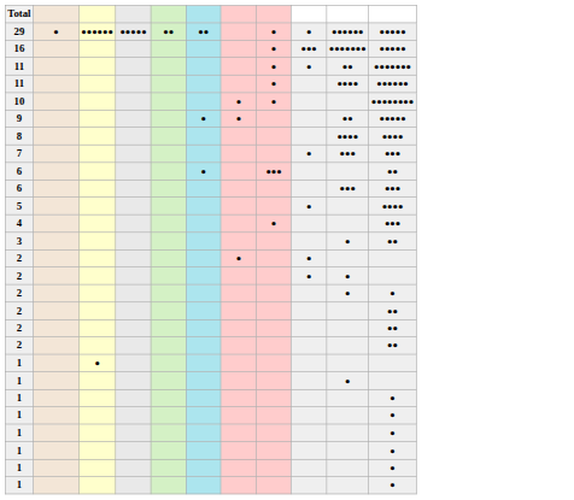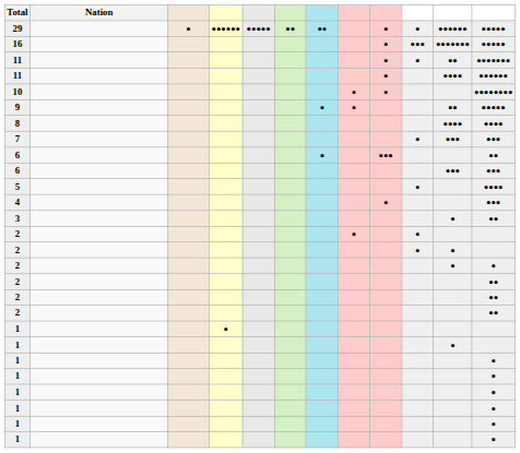 <table class="sortable wikitable" style="font-size:90%">
 <tr>
 <th width="30">Total</th>
+<th width="200">Nation</th>
 <th width="55" style="background:#F3E6D7;"></th>
 <th width="41" style="background:#ffc;"></th>
 <th width="41" style="background:#E9E9E9;"></th>
 <th width="41" style="background:#D4F1C5;"></th>
 <th width="41" style="background:#ACE5EE;"></th>
 <th width="41" style="background:#ffcccc;"></th>
 <th width="41" style="background:#ffcccc;"></th>
 <th width="41" style="background:#fff;"></th>
 <th width="41" style="background:#fff;"></th>
 <th width="41" style="background:#fff;"></th>
 </tr>
 <tr align="center">
 <td style="background:#efefef;"><strong>29</strong></td>
+<td align="left"></td>
 <td style="background:#F3E6D7;"> <small>●</small></td>
 <td style="background:#ffc;"> <small>●●●●●●</small></td>
 <td style="background:#E9E9E9;"> <small>●●●●●</small></td>
 <td style="background:#D4F1C5;"> <small>●●</small></td>
 <td style="background:#ACE5EE;"> <small>●●</small></td>
 <td style="background:#ffcccc;"> <small> </small></td>
 <td style="background:#ffcccc;"> <small>●</small></td>
 <td style="background:#efefef;"> <small>●</small></td>
 <td style="background:#efefef;"> <small>●●●●●●</small></td>
 <td style="background:#efefef;"> <small>●●●●●</small></td>
 </tr>
 <tr align="center">
 <td style="background:#efefef;"><strong>16</strong></td>
+<td align="left"></td>
 <td style="background:#F3E6D7;"> <small> </small></td>
 <td style="background:#ffc;"> <small> </small></td>
 <td style="background:#E9E9E9;"> <small> </small></td>
 <td style="background:#D4F1C5;"> <small> </small></td>
 <td style="background:#ACE5EE;"> <small> </small></td>
 <td style="background:#ffcccc;"> <small> </small></td>
 <td style="background:#ffcccc;"> <small>●</small></td>
 <td style="background:#efefef;"> <small>●●●</small></td>
 <td style="background:#efefef;"><small>●●●●●●●</small></td>
 <td style="background:#efefef;"> <small>●●●●●</small></td>
 </tr>
 <tr align="center">
 <td style="background:#efefef;"><strong>11</strong></td>
+<td align="left"></td>
 <td style="background:#F3E6D7;"> <small> </small></td>
 <td style="background:#ffc;"> <small> </small></td>
 <td style="background:#E9E9E9;"> <small> </small></td>
 <td style="background:#D4F1C5;"> <small> </small></td>
 <td style="background:#ACE5EE;"> <small></small></td>
 <td style="background:#ffcccc;"> <small> </small></td>
 <td style="background:#ffcccc;"> <small>●</small></td>
 <td style="background:#efefef;"> <small>●</small></td>
 <td style="background:#efefef;"><small>●●</small></td>
 <td style="background:#efefef;"> <small>●●●●●●●</small></td>
 </tr>
 <tr align="center">
 <td style="background:#efefef;"><strong>11</strong></td>
+<td align="left"></td>
 <td style="background:#F3E6D7;"> <small> </small></td>
 <td style="background:#ffc;"> <small> </small></td>
 <td style="background:#E9E9E9;"> <small> </small></td>
 <td style="background:#D4F1C5;"> <small> </small></td>
 <td style="background:#ACE5EE;"> <small> </small></td>
 <td style="background:#ffcccc;"> <small> </small></td>
 <td style="background:#ffcccc;"> <small>●</small></td>
 <td style="background:#efefef;"> <small> </small></td>
 <td style="background:#efefef;"><small>●●●●</small></td>
 <td style="background:#efefef;"> <small>●●●●●●</small></td>
 </tr>
 <tr align="center">
 <td style="background:#efefef;"><strong>10</strong></td>
+<td align="left"></td>
 <td style="background:#F3E6D7;"> <small> </small></td>
 <td style="background:#ffc;"> <small> </small></td>
 <td style="background:#E9E9E9;"> <small> </small></td>
 <td style="background:#D4F1C5;"> <small> </small></td>
 <td style="background:#ACE5EE;"> <small> </small></td>
 <td style="background:#ffcccc;"> <small>●</small></td>
 <td style="background:#ffcccc;"> <small>●</small></td>
 <td style="background:#efefef;"> <small> </small></td>
 <td style="background:#efefef;"> <small> </small></td>
 <td style="background:#efefef;"> <small>●●●●●●●●</small></td>
 </tr>
 <tr align="center">
 <td style="background:#efefef;"><strong>9</strong></td>
+<td align="left"></td>
 <td style="background:#F3E6D7;"> <small> </small></td>
 <td style="background:#ffc;"> <small> </small></td>
 <td style="background:#E9E9E9;"> <small> </small></td>
 <td style="background:#D4F1C5;"> <small> </small></td>
 <td style="background:#ACE5EE;"> <small>●</small></td>
 <td style="background:#ffcccc;"> <small>●</small></td>
 <td style="background:#ffcccc;"> <small> </small></td>
 <td style="background:#efefef;"> <small> </small></td>
 <td style="background:#efefef;"> <small>●●</small></td>
 <td style="background:#efefef;"> <small>●●●●●</small></td>
 </tr>
 <tr align="center">
 <td style="background:#efefef;"><strong>8</strong></td>
+<td align="left"></td>
 <td style="background:#F3E6D7;"> <small> </small></td>
 <td style="background:#ffc;"> <small> </small></td>
 <td style="background:#E9E9E9;"> <small> </small></td>
 <td style="background:#D4F1C5;"> <small> </small></td>
 <td style="background:#ACE5EE;"> <small></small></td>
 <td style="background:#ffcccc;"> <small> </small></td>
 <td style="background:#ffcccc;"> <small> </small></td>
 <td style="background:#efefef;"> <small> </small></td>
 <td style="background:#efefef;"><small>●●●●</small></td>
 <td style="background:#efefef;"><small>●●●●</small></td>
 </tr>
 <tr align="center">
 <td style="background:#efefef;"><strong>7</strong></td>
+<td align="left"></td>
 <td style="background:#F3E6D7;"> <small> </small></td>
 <td style="background:#ffc;"> <small> </small></td>
 <td style="background:#E9E9E9;"> <small> </small></td>
 <td style="background:#D4F1C5;"> <small> </small></td>
 <td style="background:#ACE5EE;"> <small></small></td>
 <td style="background:#ffcccc;"> <small> </small></td>
 <td style="background:#ffcccc;"> <small> </small></td>
 <td style="background:#efefef;"> <small>●</small></td>
 <td style="background:#efefef;"><small>●●●</small></td>
 <td style="background:#efefef;"><small>●●●</small></td>
 </tr>
 <tr align="center">
 <td style="background:#efefef;"><strong>6</strong></td>
+<td align="left"></td>
 <td style="background:#F3E6D7;"> <small> </small></td>
 <td style="background:#ffc;"> <small> </small></td>
 <td style="background:#E9E9E9;"> <small> </small></td>
 <td style="background:#D4F1C5;"> <small> </small></td>
 <td style="background:#ACE5EE;"> <small>●</small></td>
 <td style="background:#ffcccc;"> <small> </small></td>
 <td style="background:#ffcccc;"> <small>●●●</small></td>
 <td style="background:#efefef;"> <small> </small></td>
 <td style="background:#efefef;"><small> </small></td>
 <td style="background:#efefef;"><small>●●</small></td>
 </tr>
 <tr align="center">
 <td style="background:#efefef;"><strong>6</strong></td>
+<td align="left"></td>
 <td style="background:#F3E6D7;"> <small> </small></td>
 <td style="background:#ffc;"> <small> </small></td>
 <td style="background:#E9E9E9;"> <small> </small></td>
 <td style="background:#D4F1C5;"> <small> </small></td>
 <td style="background:#ACE5EE;"> <small></small></td>
 <td style="background:#ffcccc;"> <small> </small></td>
 <td style="background:#ffcccc;"> <small> </small></td>
 <td style="background:#efefef;"> <small> </small></td>
 <td style="background:#efefef;"><small>●●●</small></td>
 <td style="background:#efefef;"> <small>●●●</small></td>
 </tr>
 <tr align="center">
 <td style="background:#efefef;"><strong>5</strong></td>
+<td align="left"></td>
 <td style="background:#F3E6D7;"> <small> </small></td>
 <td style="background:#ffc;"> <small> </small></td>
 <td style="background:#E9E9E9;"> <small> </small></td>
 <td style="background:#D4F1C5;"> <small> </small></td>
 <td style="background:#ACE5EE;"> <small></small></td>
 <td style="background:#ffcccc;"> <small> </small></td>
 <td style="background:#ffcccc;"> <small> </small></td>
 <td style="background:#efefef;"> <small>●</small></td>
 <td style="background:#efefef;"><small></small></td>
 <td style="background:#efefef;"><small>●●●●</small></td>
 </tr>
 <tr align="center">
 <td style="background:#efefef;"><strong>4</strong></td>
+<td align="left"></td>
 <td style="background:#F3E6D7;"> <small> </small></td>
 <td style="background:#ffc;"> <small> </small></td>
 <td style="background:#E9E9E9;"> <small> </small></td>
 <td style="background:#D4F1C5;"> <small> </small></td>
 <td style="background:#ACE5EE;"> <small></small></td>
 <td style="background:#ffcccc;"> <small> </small></td>
 <td style="background:#ffcccc;"> <small>●</small></td>
 <td style="background:#efefef;"> <small> </small></td>
 <td style="background:#efefef;"><small></small></td>
 <td style="background:#efefef;"><small>●●●</small></td>
 </tr>
 <tr align="center">
 <td style="background:#efefef;"><strong>3</strong></td>
+<td align="left"></td>
 <td style="background:#F3E6D7;"> <small> </small></td>
 <td style="background:#ffc;"> <small> </small></td>
 <td style="background:#E9E9E9;"> <small> </small></td>
 <td style="background:#D4F1C5;"> <small> </small></td>
 <td style="background:#ACE5EE;"> <small></small></td>
 <td style="background:#ffcccc;"> <small> </small></td>
 <td style="background:#ffcccc;"> <small> </small></td>
 <td style="background:#efefef;"> <small> </small></td>
 <td style="background:#efefef;"><small>●</small></td>
 <td style="background:#efefef;"><small>●●</small></td>
 </tr>
 <tr align="center">
 <td style="background:#efefef;"><strong>2</strong></td>
+<td align="left"></td>
 <td style="background:#F3E6D7;"> <small> </small></td>
 <td style="background:#ffc;"> <small> </small></td>
 <td style="background:#E9E9E9;"> <small> </small></td>
 <td style="background:#D4F1C5;"> <small> </small></td>
 <td style="background:#ACE5EE;"> <small></small></td>
 <td style="background:#ffcccc;"> <small>●</small></td>
 <td style="background:#ffcccc;"> <small> </small></td>
 <td style="background:#efefef;"> <small>●</small></td>
 <td style="background:#efefef;"><small></small></td>
 <td style="background:#efefef;"><small></small></td>
 </tr>
 <tr align="center">
 <td style="background:#efefef;"><strong>2</strong></td>
+<td align="left"></td>
 <td style="background:#F3E6D7;"> <small> </small></td>
 <td style="background:#ffc;"> <small> </small></td>
 <td style="background:#E9E9E9;"> <small> </small></td>
 <td style="background:#D4F1C5;"> <small> </small></td>
 <td style="background:#ACE5EE;"> <small></small></td>
 <td style="background:#ffcccc;"> <small> </small></td>
 <td style="background:#ffcccc;"> <small> </small></td>
 <td style="background:#efefef;"> <small>●</small></td>
 <td style="background:#efefef;"><small>●</small></td>
 <td style="background:#efefef;"><small> </small></td>
 </tr>
 <tr align="center">
 <td style="background:#efefef;"><strong>2</strong></td>
+<td align="left"></td>
 <td style="background:#F3E6D7;"> <small> </small></td>
 <td style="background:#ffc;"> <small> </small></td>
 <td style="background:#E9E9E9;"> <small> </small></td>
 <td style="background:#D4F1C5;"> <small> </small></td>
 <td style="background:#ACE5EE;"> <small></small></td>
 <td style="background:#ffcccc;"> <small> </small></td>
 <td style="background:#ffcccc;"> <small> </small></td>
 <td style="background:#efefef;"> <small> </small></td>
 <td style="background:#efefef;"><small>●</small></td>
 <td style="background:#efefef;"><small>●</small></td>
 </tr>
 <tr align="center">
 <td style="background:#efefef;"><strong>2</strong></td>
+<td align="left"></td>
 <td style="background:#F3E6D7;"> <small> </small></td>
 <td style="background:#ffc;"> <small> </small></td>
 <td style="background:#E9E9E9;"> <small> </small></td>
 <td style="background:#D4F1C5;"> <small> </small></td>
 <td style="background:#ACE5EE;"> <small></small></td>
 <td style="background:#ffcccc;"> <small> </small></td>
 <td style="background:#ffcccc;"> <small> </small></td>
 <td style="background:#efefef;"> <small> </small></td>
 <td style="background:#efefef;"><small></small></td>
 <td style="background:#efefef;"><small>●●</small></td>
 </tr>
 <tr align="center">
 <td style="background:#efefef;"><strong>2</strong></td>
+<td align="left"></td>
 <td style="background:#F3E6D7;"> <small> </small></td>
 <td style="background:#ffc;"> <small> </small></td>
 <td style="background:#E9E9E9;"> <small> </small></td>
 <td style="background:#D4F1C5;"> <small> </small></td>
 <td style="background:#ACE5EE;"> <small></small></td>
 <td style="background:#ffcccc;"> <small> </small></td>
 <td style="background:#ffcccc;"> <small> </small></td>
 <td style="background:#efefef;"> <small> </small></td>
 <td style="background:#efefef;"><small></small></td>
 <td style="background:#efefef;"><small>●●</small></td>
 </tr>
 <tr align="center">
 <td style="background:#efefef;"><strong>2</strong></td>
+<td align="left"></td>
 <td style="background:#F3E6D7;"> <small> </small></td>
 <td style="background:#ffc;"> <small> </small></td>
 <td style="background:#E9E9E9;"> <small> </small></td>
 <td style="background:#D4F1C5;"> <small> </small></td>
 <td style="background:#ACE5EE;"> <small></small></td>
 <td style="background:#ffcccc;"> <small> </small></td>
 <td style="background:#ffcccc;"> <small> </small></td>
 <td style="background:#efefef;"> <small> </small></td>
 <td style="background:#efefef;"><small></small></td>
 <td style="background:#efefef;"><small>●●</small></td>
 </tr>
 <tr align="center">
 <td style="background:#efefef;"><strong>1</strong></td>
+<td align="left"></td>
 <td style="background:#F3E6D7;"> <small> </small></td>
 <td style="background:#ffc;"> <small>●</small></td>
 <td style="background:#E9E9E9;"> <small> </small></td>
 <td style="background:#D4F1C5;"> <small> </small></td>
 <td style="background:#ACE5EE;"> <small></small></td>
 <td style="background:#ffcccc;"> <small> </small></td>
 <td style="background:#ffcccc;"> <small> </small></td>
 <td style="background:#efefef;"> <small> </small></td>
 <td style="background:#efefef;"><small> </small></td>
 <td style="background:#efefef;"><small> </small></td>
 </tr>
 <tr align="center">
 <td style="background:#efefef;"><strong>1</strong></td>
+<td align="left"></td>
 <td style="background:#F3E6D7;"> <small> </small></td>
 <td style="background:#ffc;"> <small> </small></td>
 <td style="background:#E9E9E9;"> <small> </small></td>
 <td style="background:#D4F1C5;"> <small> </small></td>
 <td style="background:#ACE5EE;"> <small></small></td>
 <td style="background:#ffcccc;"> <small> </small></td>
 <td style="background:#ffcccc;"> <small> </small></td>
 <td style="background:#efefef;"> <small> </small></td>
 <td style="background:#efefef;"><small>●</small></td>
 <td style="background:#efefef;"><small> </small></td>
 </tr>
 <tr align="center">
 <td style="background:#efefef;"><strong>1</strong></td>
+<td align="left"></td>
 <td style="background:#F3E6D7;"> <small> </small></td>
 <td style="background:#ffc;"> <small> </small></td>
 <td style="background:#E9E9E9;"> <small> </small></td>
 <td style="background:#D4F1C5;"> <small> </small></td>
 <td style="background:#ACE5EE;"> <small></small></td>
 <td style="background:#ffcccc;"> <small> </small></td>
 <td style="background:#ffcccc;"> <small> </small></td>
 <td style="background:#efefef;"> <small> </small></td>
 <td style="background:#efefef;"><small> </small></td>
 <td style="background:#efefef;"> <small>●</small></td>
 </tr>
 <tr align="center">
 <td style="background:#efefef;"><strong>1</strong></td>
+<td align="left"></td>
 <td style="background:#F3E6D7;"> <small> </small></td>
 <td style="background:#ffc;"> <small> </small></td>
 <td style="background:#E9E9E9;"> <small> </small></td>
 <td style="background:#D4F1C5;"> <small> </small></td>
 <td style="background:#ACE5EE;"> <small></small></td>
 <td style="background:#ffcccc;"> <small> </small></td>
 <td style="background:#ffcccc;"> <small> </small></td>
 <td style="background:#efefef;"> <small> </small></td>
 <td style="background:#efefef;"><small></small></td>
 <td style="background:#efefef;"><small>●</small></td>
 </tr>
 <tr align="center">
 <td style="background:#efefef;"><strong>1</strong></td>
+<td align="left"></td>
 <td style="background:#F3E6D7;"> <small> </small></td>
 <td style="background:#ffc;"> <small> </small></td>
 <td style="background:#E9E9E9;"> <small> </small></td>
 <td style="background:#D4F1C5;"> <small> </small></td>
 <td style="background:#ACE5EE;"> <small></small></td>
 <td style="background:#ffcccc;"> <small> </small></td>
 <td style="background:#ffcccc;"> <small> </small></td>
 <td style="background:#efefef;"> <small> </small></td>
 <td style="background:#efefef;"><small> </small></td>
 <td style="background:#efefef;"><small>●</small></td>
 </tr>
 <tr align="center">
 <td style="background:#efefef;"><strong>1</strong></td>
+<td align="left"></td>
 <td style="background:#F3E6D7;"> <small> </small></td>
 <td style="background:#ffc;"> <small> </small></td>
 <td style="background:#E9E9E9;"> <small> </small></td>
 <td style="background:#D4F1C5;"> <small> </small></td>
 <td style="background:#ACE5EE;"> <small></small></td>
 <td style="background:#ffcccc;"> <small> </small></td>
 <td style="background:#ffcccc;"> <small> </small></td>
 <td style="background:#efefef;"> <small> </small></td>
 <td style="background:#efefef;"><small> </small></td>
 <td style="background:#efefef;"><small>●</small></td>
 </tr>
 <tr align="center">
 <td style="background:#efefef;"><strong>1</strong></td>
+<td align="left"></td>
 <td style="background:#F3E6D7;"> <small> </small></td>
 <td style="background:#ffc;"> <small> </small></td>
 <td style="background:#E9E9E9;"> <small> </small></td>
 <td style="background:#D4F1C5;"> <small> </small></td>
 <td style="background:#ACE5EE;"> <small></small></td>
 <td style="background:#ffcccc;"> <small> </small></td>
 <td style="background:#ffcccc;"> <small> </small></td>
 <td style="background:#efefef;"> <small> </small></td>
 <td style="background:#efefef;"><small></small></td>
 <td style="background:#efefef;"><small>●</small></td>
 </tr>
 <tr align="center">
 <td style="background:#efefef;"><strong>1</strong></td>
+<td align="left"></td>
 <td style="background:#F3E6D7;"> <small> </small></td>
 <td style="background:#ffc;"> <small> </small></td>
 <td style="background:#E9E9E9;"> <small> </small></td>
 <td style="background:#D4F1C5;"> <small> </small></td>
 <td style="background:#ACE5EE;"> <small></small></td>
 <td style="background:#ffcccc;"> <small> </small></td>
 <td style="background:#ffcccc;"> <small> </small></td>
 <td style="background:#efefef;"> <small> </small></td>
 <td style="background:#efefef;"><small></small></td>
 <td style="background:#efefef;"><small>●</small></td>
 </tr>
 </table>
